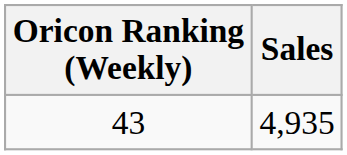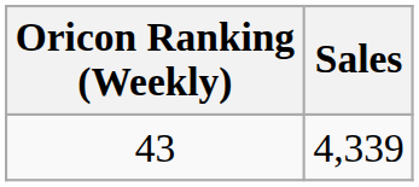 <table class="wikitable">
 <tr>
 <th>Oricon Ranking<br>(Weekly)</th>
 <th>Sales</th>
 </tr>
 <tr>
 <td align="center">43</td>
-<td>4,935</td>
+<td>4,339</td>
 </tr>
 </table>
